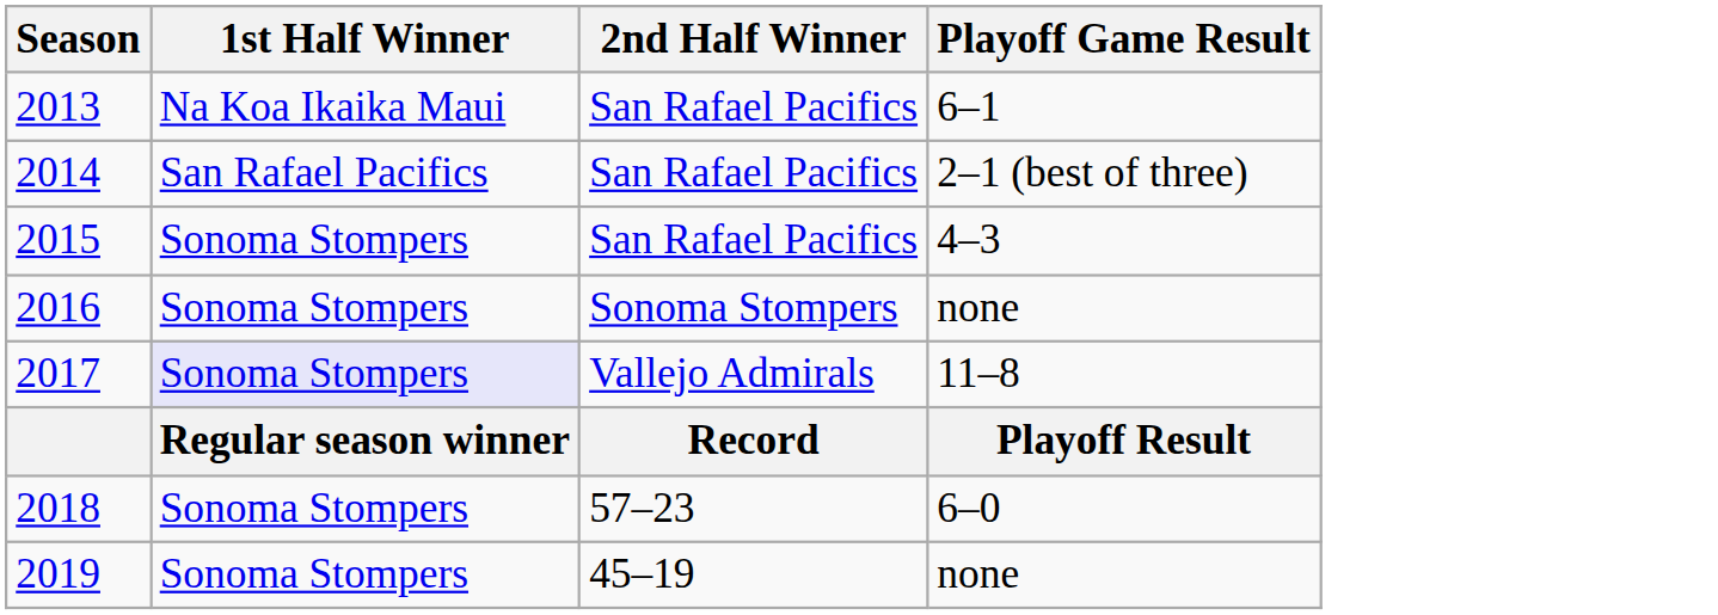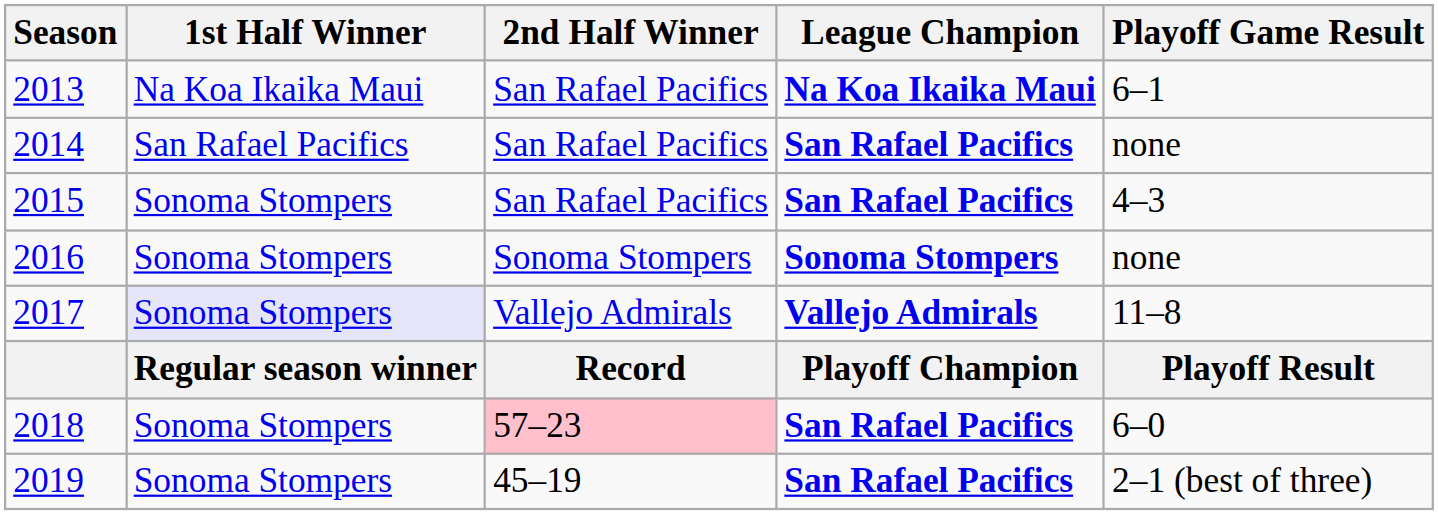 <table class="wikitable">
 <tr>
 <th>Season</th>
 <th><strong>1st Half Winner</strong></th>
 <th>2nd Half Winner</th>
+<th>League Champion</th>
 <th>Playoff Game Result</th>
 </tr>
 <tr>
 <td><a href='#'>2013</a></td>
 <td><a href='#'>Na Koa Ikaika Maui</a></td>
 <td><a href='#'>San Rafael Pacifics</a></td>
+<td><strong><a href='#'>Na Koa Ikaika Maui</a></strong></td>
 <td>6–1</td>
 </tr>
 <tr>
 <td><a href='#'>2014</a></td>
 <td><a href='#'>San Rafael Pacifics</a></td>
 <td><a href='#'>San Rafael Pacifics</a></td>
-<td>2–1 (best of three)</td>
+<td><strong><a href='#'>San Rafael Pacifics</a></strong></td>
+<td>none</td>
 </tr>
 <tr>
 <td><a href='#'>2015</a></td>
 <td><a href='#'>Sonoma Stompers</a></td>
 <td><a href='#'>San Rafael Pacifics</a></td>
+<td><strong><a href='#'>San Rafael Pacifics</a></strong></td>
 <td>4–3</td>
 </tr>
 <tr>
 <td><a href='#'>2016</a></td>
 <td><a href='#'>Sonoma Stompers</a></td>
 <td><a href='#'>Sonoma Stompers</a></td>
+<td><strong><a href='#'>Sonoma Stompers</a></strong></td>
 <td>none</td>
 </tr>
 <tr>
 <td><a href='#'>2017</a></td>
 <td style="background: lavender;"><a href='#'>Sonoma Stompers</a></td>
 <td><a href='#'>Vallejo Admirals</a></td>
+<td><strong><a href='#'>Vallejo Admirals</a></strong></td>
 <td>11–8</td>
 </tr>
 <tr>
 <th></th>
 <th>Regular season winner</th>
 <th>Record</th>
+<th>Playoff Champion</th>
 <th>Playoff Result</th>
 </tr>
 <tr>
 <td><a href='#'>2018</a></td>
 <td><a href='#'>Sonoma Stompers</a></td>
-<td>57–23</td>
+<td style="background: pink;">57–23</td>
+<td><strong><a href='#'>San Rafael Pacifics</a></strong></td>
 <td>6–0</td>
 </tr>
 <tr>
 <td><a href='#'>2019</a></td>
 <td><a href='#'>Sonoma Stompers</a></td>
 <td>45–19</td>
-<td>none</td>
+<td><strong><a href='#'>San Rafael Pacifics</a></strong></td>
+<td>2–1 (best of three)</td>
 </tr>
 </table>
